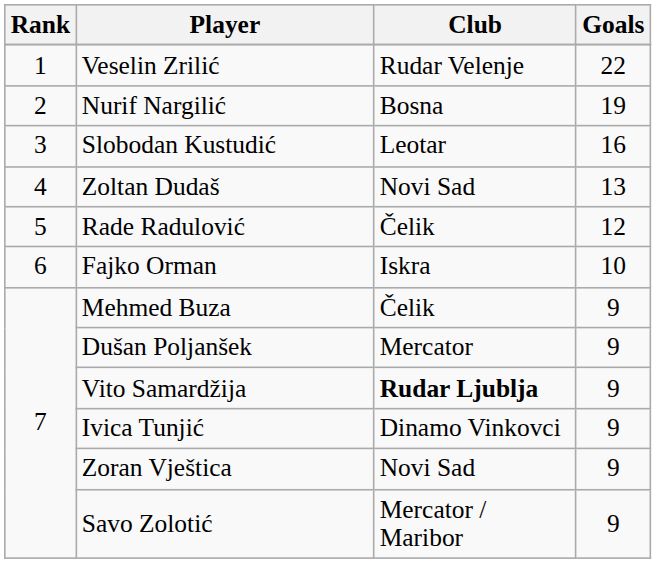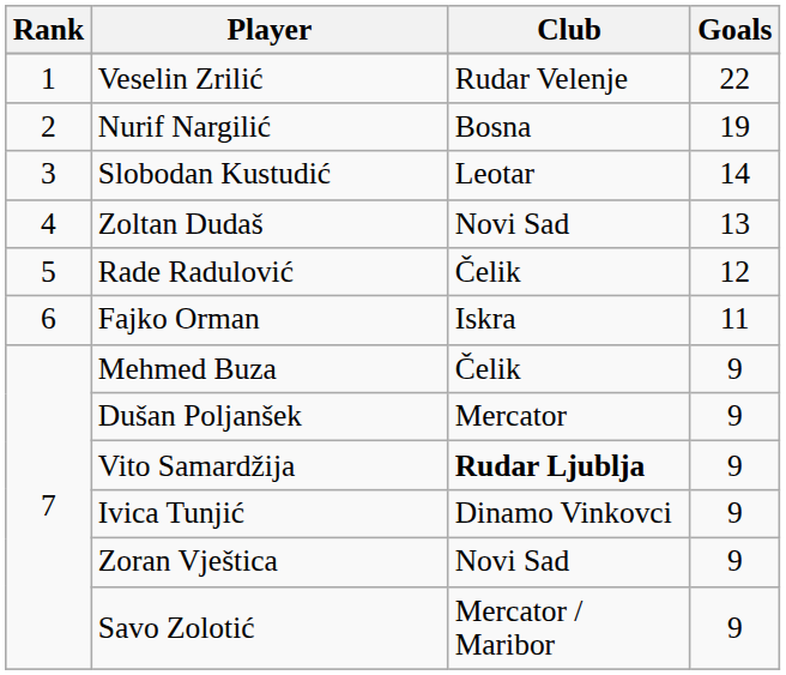 <table class="wikitable" style="text-align:center">
 <tr>
 <th width=35>Rank</th>
 <th width=180>Player</th>
 <th width=120>Club</th>
 <th width=35>Goals</th>
 </tr>
 <tr>
 </tr>
 <tr>
 <td rowspan="1">1</td>
 <td align="left"> Veselin Zrilić</td>
 <td align="left">Rudar Velenje</td>
 <td>22</td>
 </tr>
 <tr>
 <td rowspan="1">2</td>
 <td align="left"> Nurif Nargilić</td>
 <td align="left">Bosna</td>
 <td>19</td>
 </tr>
 <tr>
 <td rowspan="1">3</td>
 <td align="left"> Slobodan Kustudić</td>
 <td align="left">Leotar</td>
-<td>16</td>
+<td>14</td>
 </tr>
 <tr>
 <td rowspan="1">4</td>
 <td align="left"> Zoltan Dudaš</td>
 <td align="left">Novi Sad</td>
 <td>13</td>
 </tr>
 <tr>
 <td rowspan="1">5</td>
 <td align="left"> Rade Radulović</td>
 <td align="left">Čelik</td>
 <td>12</td>
 </tr>
 <tr>
 <td rowspan="1">6</td>
 <td align="left"> Fajko Orman</td>
 <td align="left">Iskra</td>
-<td>10</td>
+<td>11</td>
 </tr>
 <tr>
 <td rowspan="6">7</td>
 <td align="left"> Mehmed Buza</td>
 <td align="left">Čelik</td>
 <td>9</td>
 </tr>
 <tr>
 <td align="left"> Dušan Poljanšek</td>
 <td align="left">Mercator</td>
 <td>9</td>
 </tr>
 <tr>
 <td align="left"> Vito Samardžija</td>
 <td align="left"><strong>Rudar Ljublja</strong></td>
 <td>9</td>
 </tr>
 <tr>
 <td align="left"> Ivica Tunjić</td>
 <td align="left">Dinamo Vinkovci</td>
 <td>9</td>
 </tr>
 <tr>
 <td align="left"> Zoran Vještica</td>
 <td align="left">Novi Sad</td>
 <td>9</td>
 </tr>
 <tr>
 <td align="left"> Savo Zolotić</td>
 <td align="left">Mercator / Maribor</td>
 <td>9</td>
 </tr>
 </table>
